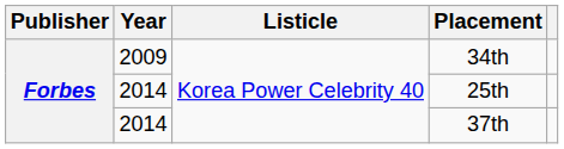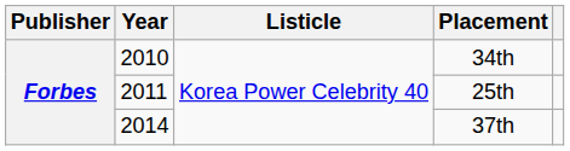 <table class="wikitable plainrowheaders sortable" style="margin-right: 0;">
 <tr>
 <th scope="col">Publisher</th>
 <th scope="col">Year</th>
 <th scope="col">Listicle</th>
 <th scope="col">Placement</th>
 <th scope="col" class="unsortable"></th>
 </tr>
 <tr>
 <th scope="row" rowspan="3"><em><a href='#'>Forbes</a></em></th>
-<td>2009</td>
+<td>2010</td>
 <td rowspan="3"><a href='#'>Korea Power Celebrity 40</a></td>
 <td style="text-align:center;">34th</td>
 <td style="text-align:center;"></td>
 </tr>
 <tr>
-<td>2014</td>
+<td>2011</td>
 <td style="text-align:center;">25th</td>
 <td style="text-align:center;"></td>
 </tr>
 <tr>
 <td>2014</td>
 <td style="text-align:center;">37th</td>
 <td style="text-align:center;"></td>
 </tr>
 </table>
